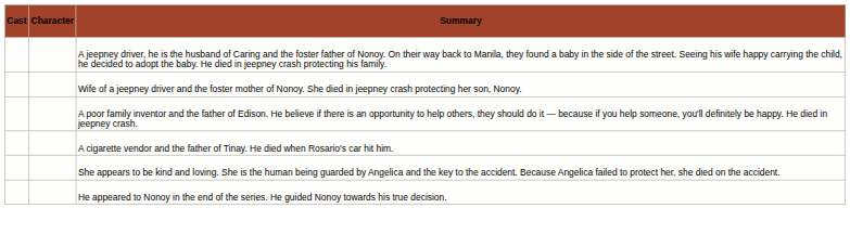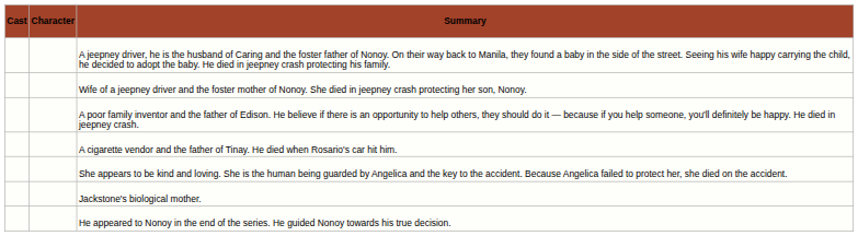 <table class="wikitable" style=" background:#FEFEFA; font-size: 85%;">
 <tr>
 <th style="background:#a24229 ;"><p>Cast</p></th>
 <th style="background:#a24229; "><p>Character</p></th>
 <th style="background:#a24229 ;"><p>Summary</p></th>
 </tr>
 <tr>
 <td></td>
 <td></td>
 <td><br>A jeepney driver, he is the husband of Caring and the foster father of Nonoy. On their way back to Manila, they found a baby in the side of the street. Seeing his wife happy carrying the child, he decided to adopt the baby. He died in jeepney crash protecting his family.</td>
 </tr>
 <tr>
 <td></td>
 <td></td>
 <td><br>Wife of a jeepney driver and the foster mother of Nonoy. She died in jeepney crash protecting her son, Nonoy.</td>
 </tr>
 <tr>
 <td></td>
 <td></td>
 <td><br>A poor family inventor and the father of Edison. He believe if there is an opportunity to help others, they should do it — because if you help someone, you'll definitely be happy. He died in jeepney crash.</td>
 </tr>
 <tr>
 <td></td>
 <td></td>
 <td><br>A cigarette vendor and the father of Tinay. He died when Rosario's car hit him.</td>
 </tr>
 <tr>
 <td></td>
 <td></td>
 <td><br>She appears to be kind and loving. She is the human being guarded by Angelica and the key to the accident. Because Angelica failed to protect her, she died on the accident.</td>
 </tr>
 <tr>
 <td></td>
 <td></td>
+<td><br>Jackstone's biological mother.</td>
+</tr>
+<tr>
+<td></td>
+<td></td>
 <td><br>He appeared to Nonoy in the end of the series. He guided Nonoy towards his true decision.</td>
 </tr>
 </table>
